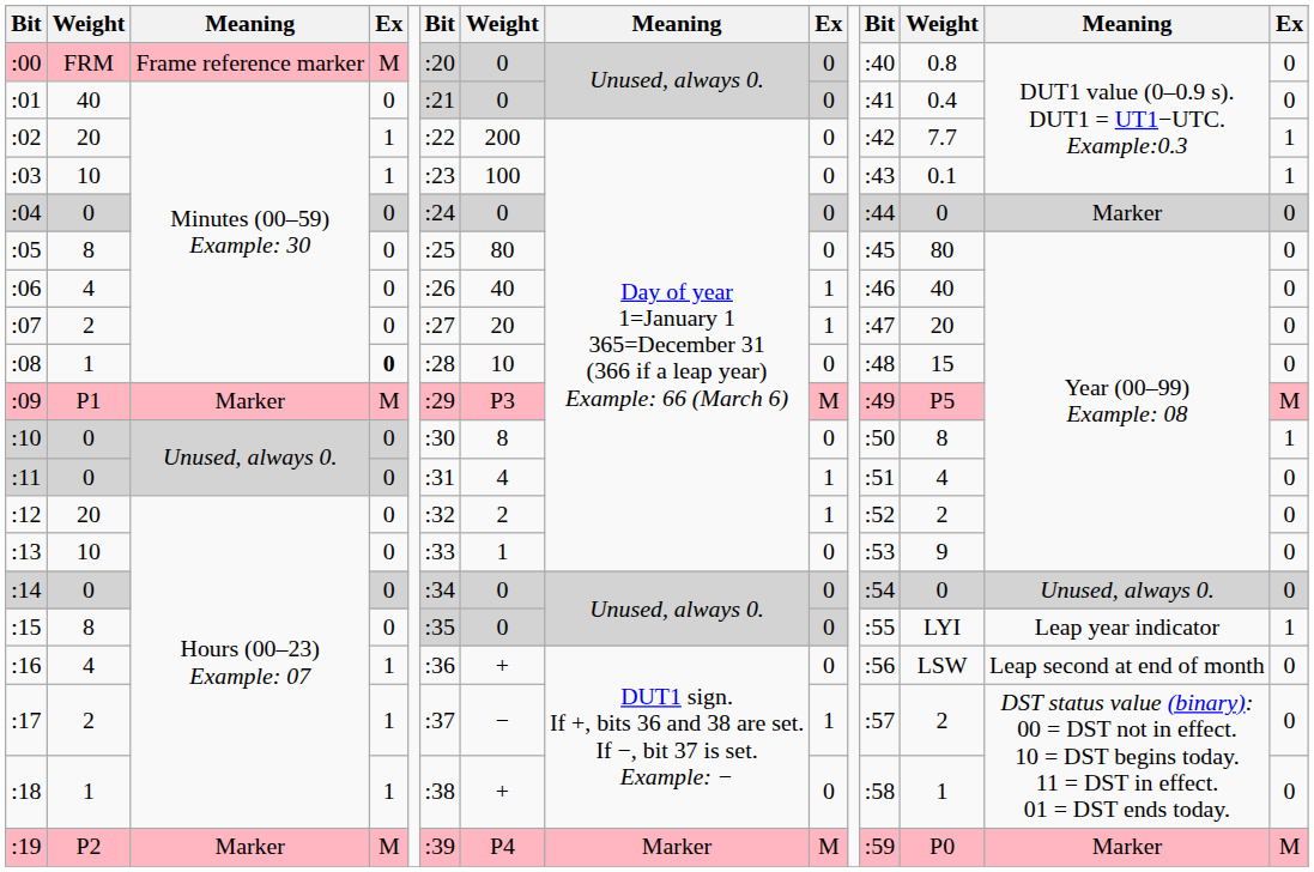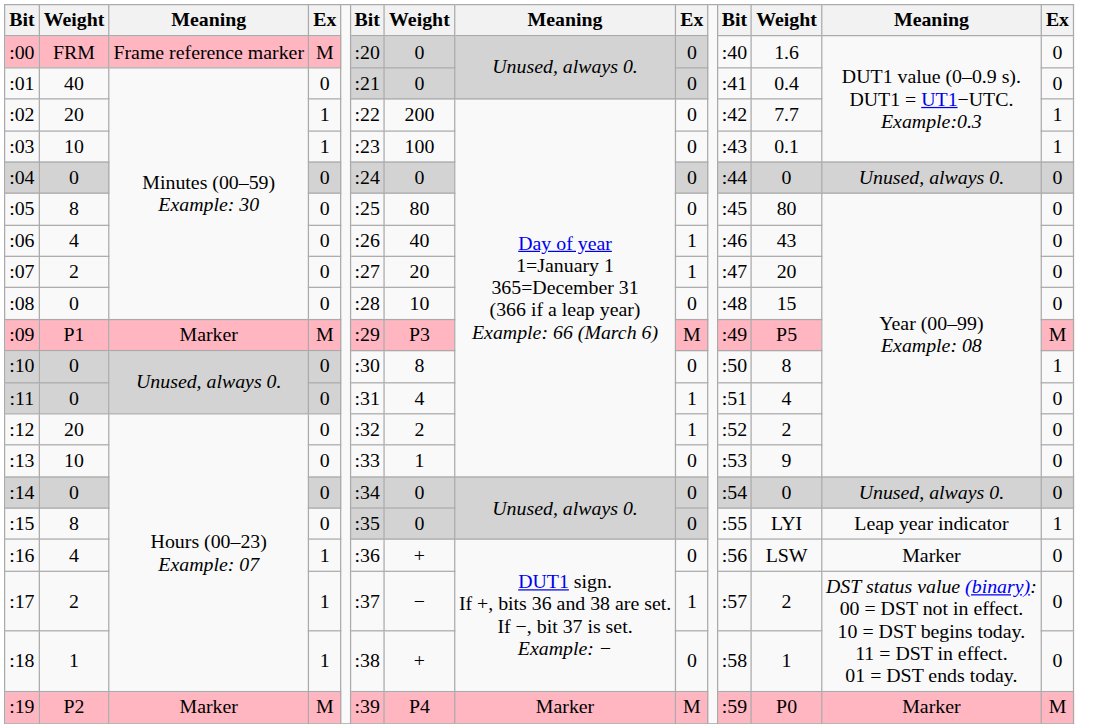 <table class=wikitable style="text-align:center;">
 <tr>
 <th>Bit</th>
 <th>Weight</th>
 <th>Meaning</th>
 <th>Ex</th>
 <td rowspan=21></td>
 <th>Bit</th>
 <th>Weight</th>
 <th>Meaning</th>
 <th>Ex</th>
 <td rowspan=21></td>
 <th>Bit</th>
 <th>Weight</th>
 <th>Meaning</th>
 <th>Ex</th>
 </tr>
 <tr>
 <td bgcolor=lightpink>:00</td>
 <td bgcolor=lightpink>FRM</td>
 <td bgcolor=lightpink>Frame reference marker</td>
 <td bgcolor=lightpink>M</td>
 <td bgcolor=lightgrey>:20</td>
 <td bgcolor=lightgrey>0</td>
 <td rowspan=2 bgcolor=lightgrey><em>Unused, always 0.</em></td>
 <td bgcolor=lightgrey>0</td>
 <td>:40</td>
-<td>0.8</td>
+<td>1.6</td>
 <td rowspan=4>DUT1 value (0–0.9 s).<br>DUT1 = <a href='#'>UT1</a>−UTC.<br><em>Example:0.3</em></td>
 <td>0</td>
 </tr>
 <tr>
 <td>:01</td>
 <td>40</td>
 <td rowspan=8>Minutes (00–59)<br><em>Example: 30</em></td>
 <td>0</td>
 <td bgcolor=lightgrey>:21</td>
 <td bgcolor=lightgrey>0</td>
 <td bgcolor=lightgrey>0</td>
 <td>:41</td>
 <td>0.4</td>
 <td>0</td>
 </tr>
 <tr>
 <td>:02</td>
 <td>20</td>
 <td>1</td>
 <td>:22</td>
 <td>200</td>
 <td rowspan=12><a href='#'>Day of year</a><br>1=January 1<br>365=December 31<br>(366 if a leap year)<br><em>Example: 66 (March 6)</em></td>
 <td>0</td>
 <td>:42</td>
 <td>7.7</td>
 <td>1</td>
 </tr>
 <tr>
 <td>:03</td>
 <td>10</td>
 <td>1</td>
 <td>:23</td>
 <td>100</td>
 <td>0</td>
 <td>:43</td>
 <td>0.1</td>
 <td>1</td>
 </tr>
 <tr bgcolor=lightgrey>
 <td>:04</td>
 <td>0</td>
 <td>0</td>
 <td>:24</td>
 <td>0</td>
 <td>0</td>
 <td>:44</td>
 <td>0</td>
-<td>Marker</td>
+<td><em>Unused, always 0.</em></td>
 <td>0</td>
 </tr>
 <tr>
 <td>:05</td>
 <td>8</td>
 <td>0</td>
 <td>:25</td>
 <td>80</td>
 <td>0</td>
 <td>:45</td>
 <td>80</td>
 <td rowspan=9>Year (00–99)<br><em>Example: 08</em></td>
 <td>0</td>
 </tr>
 <tr>
 <td>:06</td>
 <td>4</td>
 <td>0</td>
 <td>:26</td>
 <td>40</td>
 <td>1</td>
 <td>:46</td>
-<td>40</td>
+<td>43</td>
 <td>0</td>
 </tr>
 <tr>
 <td>:07</td>
 <td>2</td>
 <td>0</td>
 <td>:27</td>
 <td>20</td>
 <td>1</td>
 <td>:47</td>
 <td>20</td>
 <td>0</td>
 </tr>
 <tr>
 <td>:08</td>
-<td>1</td>
-<td><strong>0</strong></td>
+<td>0</td>
+<td>0</td>
 <td>:28</td>
 <td>10</td>
 <td>0</td>
 <td>:48</td>
 <td>15</td>
 <td>0</td>
 </tr>
 <tr bgcolor=lightpink>
 <td>:09</td>
 <td>P1</td>
 <td>Marker</td>
 <td>M</td>
 <td>:29</td>
 <td>P3</td>
 <td>M</td>
 <td>:49</td>
 <td>P5</td>
 <td>M</td>
 </tr>
 <tr>
 <td bgcolor=lightgrey>:10</td>
 <td bgcolor=lightgrey>0</td>
 <td rowspan=2 bgcolor=lightgrey><em>Unused, always 0.</em></td>
 <td bgcolor=lightgrey>0</td>
 <td>:30</td>
 <td>8</td>
 <td>0</td>
 <td>:50</td>
 <td>8</td>
 <td>1</td>
 </tr>
 <tr>
 <td bgcolor=lightgrey>:11</td>
 <td bgcolor=lightgrey>0</td>
 <td bgcolor=lightgrey>0</td>
 <td>:31</td>
 <td>4</td>
 <td>1</td>
 <td>:51</td>
 <td>4</td>
 <td>0</td>
 </tr>
 <tr>
 <td>:12</td>
 <td>20</td>
 <td rowspan=7>Hours (00–23)<br><em>Example: 07</em></td>
 <td>0</td>
 <td>:32</td>
 <td>2</td>
 <td>1</td>
 <td>:52</td>
 <td>2</td>
 <td>0</td>
 </tr>
 <tr>
 <td>:13</td>
 <td>10</td>
 <td>0</td>
 <td>:33</td>
 <td>1</td>
 <td>0</td>
 <td>:53</td>
 <td>9</td>
 <td>0</td>
 </tr>
 <tr bgcolor=lightgrey>
 <td>:14</td>
 <td>0</td>
 <td>0</td>
 <td>:34</td>
 <td>0</td>
 <td rowspan=2><em>Unused, always 0.</em></td>
 <td>0</td>
 <td>:54</td>
 <td>0</td>
 <td><em>Unused, always 0.</em></td>
 <td>0</td>
 </tr>
 <tr>
 <td>:15</td>
 <td>8</td>
 <td>0</td>
 <td bgcolor=lightgrey>:35</td>
 <td bgcolor=lightgrey>0</td>
 <td bgcolor=lightgrey>0</td>
 <td>:55</td>
 <td>LYI</td>
 <td>Leap year indicator</td>
 <td>1</td>
 </tr>
 <tr>
 <td>:16</td>
 <td>4</td>
 <td>1</td>
 <td>:36</td>
 <td>+</td>
 <td rowspan=3><a href='#'>DUT1</a> sign.<br>If +, bits 36 and 38 are set.<br>If −, bit 37 is set.<br><em>Example: −</em></td>
 <td>0</td>
 <td>:56</td>
 <td>LSW</td>
-<td>Leap second at end of month</td>
+<td>Marker</td>
 <td>0</td>
 </tr>
 <tr>
 <td>:17</td>
 <td>2</td>
 <td>1</td>
 <td>:37</td>
 <td>−</td>
 <td>1</td>
 <td>:57</td>
 <td>2</td>
 <td rowspan=2><em>DST status value <a href='#'>(binary)</a>:</em><br><div>00 = DST not in effect.<br>10 = DST begins today.<br>11 = DST in effect.<br>01 = DST ends today.</div></td>
 <td>0</td>
 </tr>
 <tr>
 <td>:18</td>
 <td>1</td>
 <td>1</td>
 <td>:38</td>
 <td>+</td>
 <td>0</td>
 <td>:58</td>
 <td>1</td>
 <td>0</td>
 </tr>
 <tr bgcolor=lightpink>
 <td>:19</td>
 <td>P2</td>
 <td>Marker</td>
 <td>M</td>
 <td>:39</td>
 <td>P4</td>
 <td>Marker</td>
 <td>M</td>
 <td>:59</td>
 <td>P0</td>
 <td>Marker</td>
 <td>M</td>
 </tr>
 </table>
